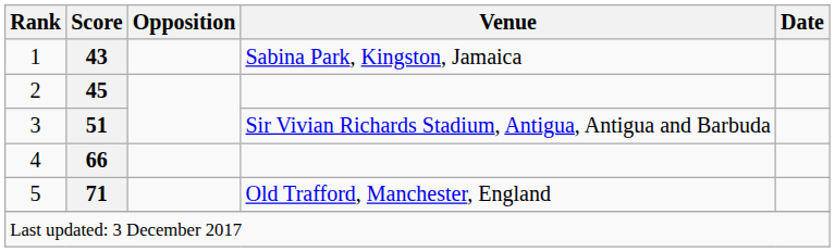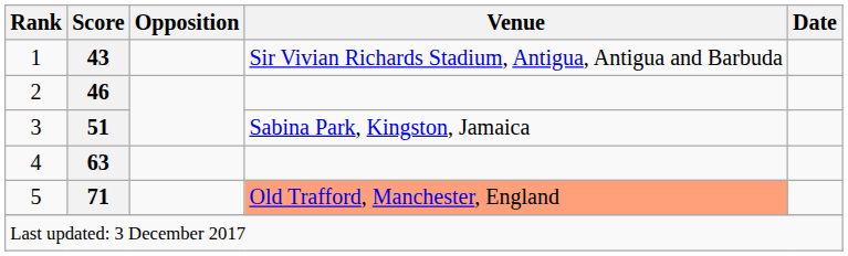 <table class="wikitable plainrowheaders sortable">
 <tr>
 <th scope=col>Rank</th>
 <th scope=col>Score</th>
 <th scope=col>Opposition</th>
 <th scope=col>Venue</th>
 <th scope=col>Date</th>
 </tr>
 <tr>
 <td align=center>1</td>
 <th scope=row style=text-align:center;>43</th>
 <td></td>
-<td><a href='#'>Sabina Park</a>, <a href='#'>Kingston</a>, Jamaica</td>
+<td><a href='#'>Sir Vivian Richards Stadium</a>, <a href='#'>Antigua</a>, Antigua and Barbuda</td>
 <td></td>
 </tr>
 <tr>
 <td align=center>2</td>
-<th scope=row style=text-align:center;>45</th>
+<th scope=row style=text-align:center;>46</th>
 <td rowspan=2></td>
 <td></td>
 <td></td>
 </tr>
 <tr>
 <td align=center>3</td>
 <th scope=row style=text-align:center;>51</th>
-<td><a href='#'>Sir Vivian Richards Stadium</a>, <a href='#'>Antigua</a>, Antigua and Barbuda</td>
+<td><a href='#'>Sabina Park</a>, <a href='#'>Kingston</a>, Jamaica</td>
 <td></td>
 </tr>
 <tr>
 <td align=center>4</td>
-<th scope=row style=text-align:center;>66</th>
+<th scope=row style=text-align:center;>63</th>
 <td></td>
 <td></td>
 <td></td>
 </tr>
 <tr>
 <td align=center>5</td>
 <th scope=row style=text-align:center;>71</th>
 <td></td>
-<td><a href='#'>Old Trafford</a>, <a href='#'>Manchester</a>, England</td>
+<td style="background: lightsalmon;"><a href='#'>Old Trafford</a>, <a href='#'>Manchester</a>, England</td>
 <td></td>
 </tr>
 <tr>
 </tr>
 <tr class=sortbottom>
 <td colspan=5><small>Last updated: 3 December 2017</small></td>
 </tr>
 </table>
